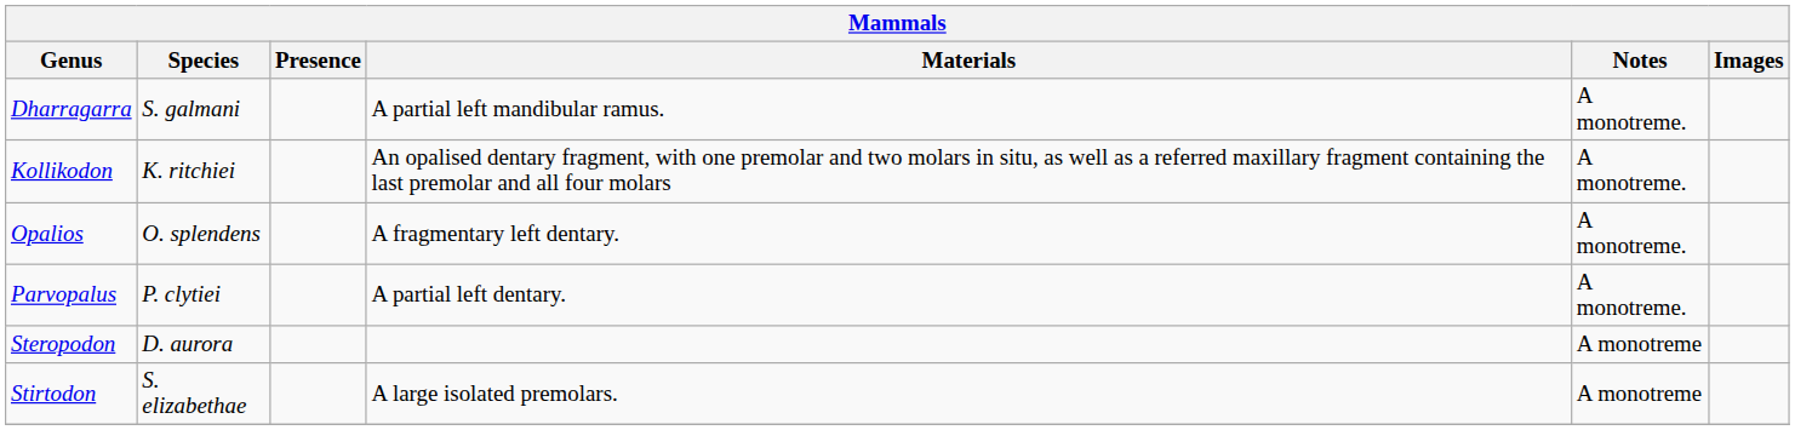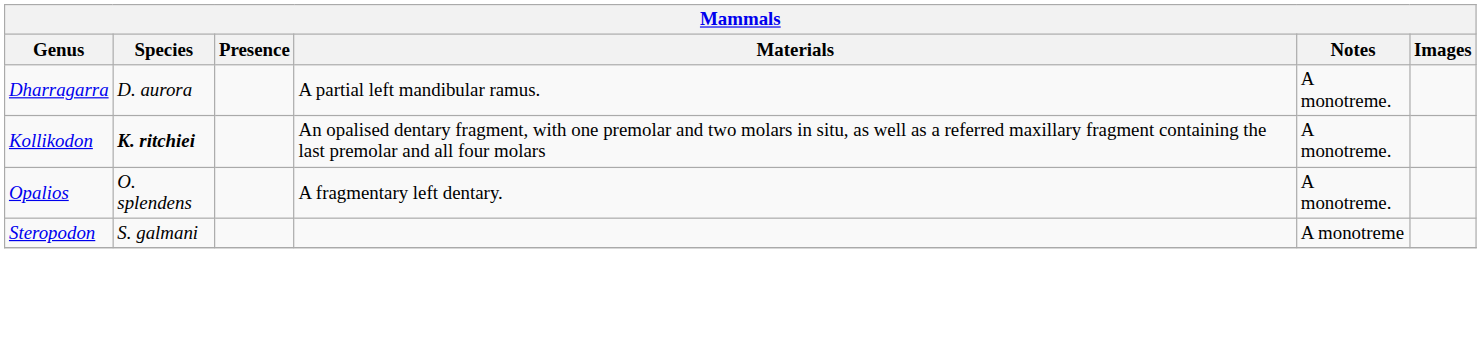 <table class="wikitable" align="center">
 <tr>
 <th colspan="6" align="center"><strong><a href='#'>Mammals</a></strong></th>
 </tr>
 <tr>
 <th>Genus</th>
 <th>Species</th>
 <th>Presence</th>
 <th>Materials</th>
 <th>Notes</th>
 <th>Images</th>
 </tr>
 <tr>
 <td><em><a href='#'>Dharragarra</a></em> </td>
-<td><em>S. galmani</em></td>
+<td><em>D. aurora</em></td>
 <td></td>
 <td>A partial left mandibular ramus.</td>
 <td>A monotreme.</td>
 <td></td>
 </tr>
 <tr>
 <td><em><a href='#'>Kollikodon</a></em></td>
-<td><em>K. ritchiei</em></td>
+<td><strong><em>K. ritchiei</em></strong></td>
 <td></td>
 <td>An opalised dentary fragment, with one premolar and two molars in situ, as well as a referred maxillary fragment containing the last premolar and all four molars</td>
 <td>A monotreme.</td>
 <td></td>
 </tr>
 <tr>
 <td><em><a href='#'>Opalios</a></em></td>
 <td><em>O. splendens</em></td>
 <td></td>
 <td>A  fragmentary left dentary.</td>
 <td>A monotreme.</td>
 <td></td>
 </tr>
 <tr>
-<td><em><a href='#'>Parvopalus</a></em></td>
-<td><em>P. clytiei</em></td>
-<td></td>
-<td>A partial left dentary.</td>
-<td>A monotreme.</td>
-<td></td>
-</tr>
-<tr>
 <td><em><a href='#'>Steropodon</a></em></td>
-<td><em>D. aurora</em></td>
+<td><em>S. galmani</em></td>
 <td></td>
 <td></td>
 <td>A monotreme</td>
 <td></td>
 </tr>
 <tr>
-<td><em><a href='#'>Stirtodon</a></em></td>
-<td><em>S. elizabethae</em></td>
-<td></td>
-<td>A large isolated premolars.</td>
-<td>A monotreme</td>
-<td></td>
-</tr>
-<tr>
 </tr>
 </table>
